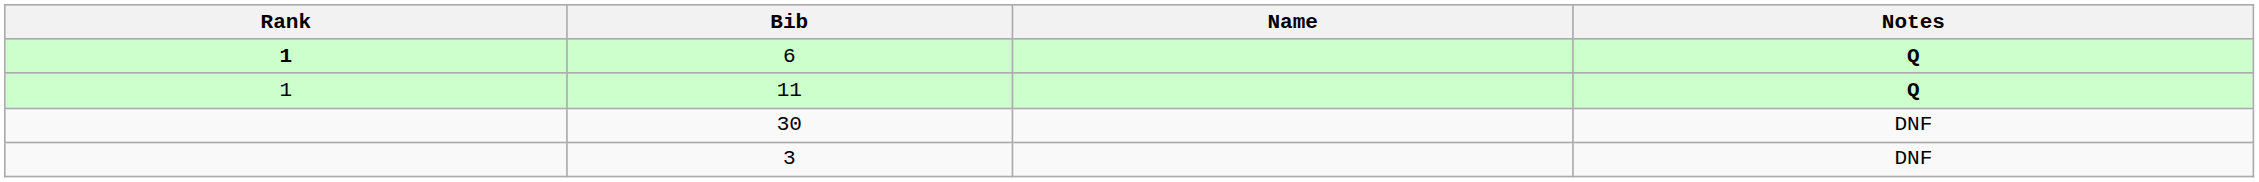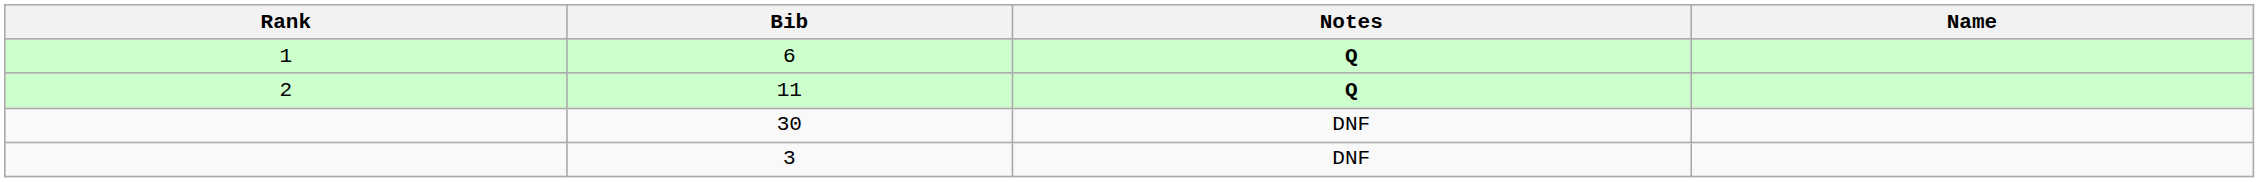 <table class="wikitable" style="text-align:center;" width=70%>
 <tr>
 <th>Rank</th>
 <th>Bib</th>
+<th>Notes</th>
 <th>Name</th>
-<th>Notes</th>
-</tr>
-<tr bgcolor="#ccffcc">
-<td><strong>1</strong></td>
-<td>6</td>
-<td align=left></td>
-<td><strong>Q</strong></td>
 </tr>
 <tr bgcolor="#ccffcc">
 <td>1</td>
+<td>6</td>
+<td><strong>Q</strong></td>
+<td align=left></td>
+</tr>
+<tr bgcolor="#ccffcc">
+<td>2</td>
 <td>11</td>
+<td><strong>Q</strong></td>
 <td align=left></td>
-<td><strong>Q</strong></td>
 </tr>
 <tr>
 <td></td>
 <td>30</td>
+<td>DNF</td>
 <td align=left></td>
-<td>DNF</td>
 </tr>
 <tr>
 <td></td>
 <td>3</td>
+<td>DNF</td>
 <td align=left></td>
-<td>DNF</td>
 </tr>
 </table>
